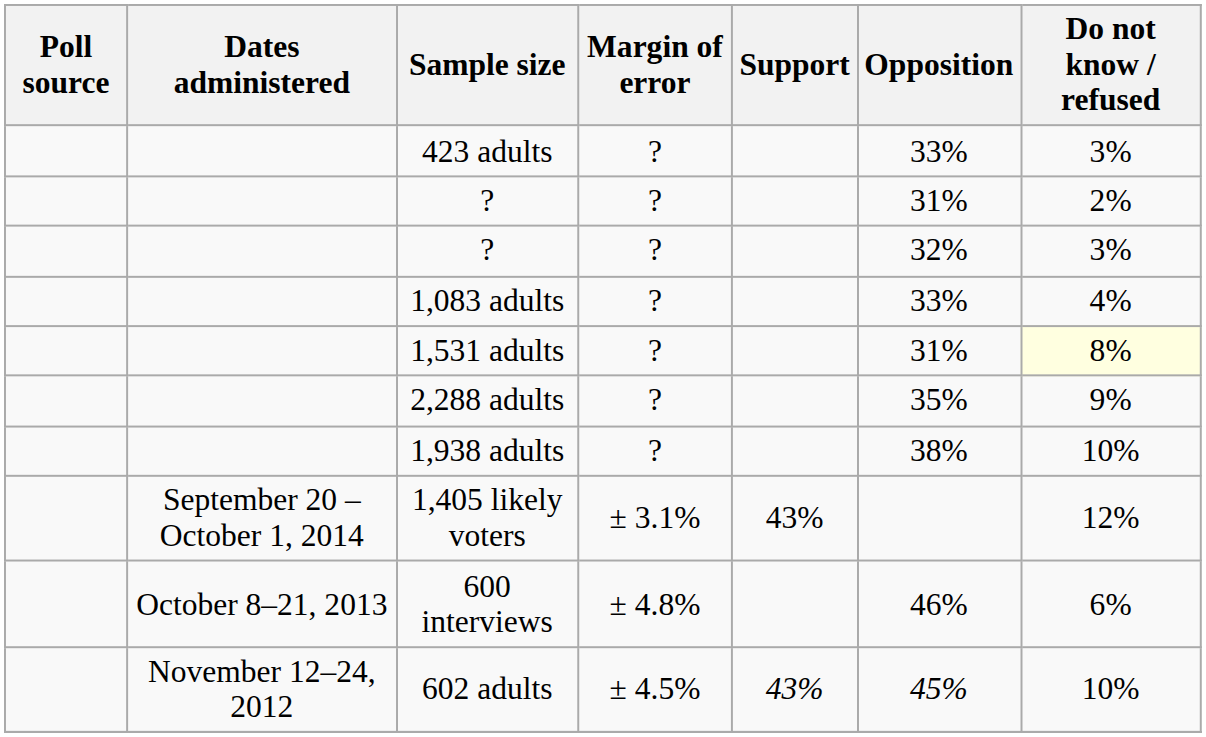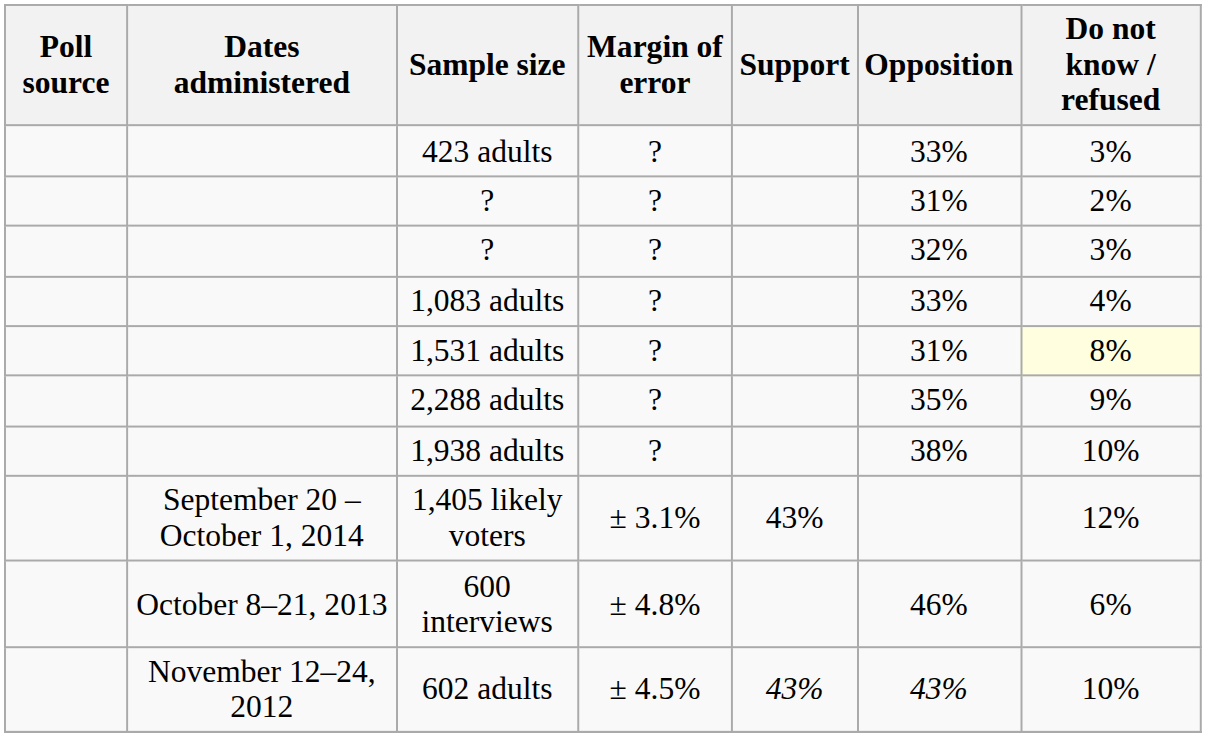 <table class="wikitable" style="text-align: center">
 <tr>
 <th>Poll source</th>
 <th>Dates administered</th>
 <th>Sample size</th>
 <th>Margin of error</th>
 <th>Support</th>
 <th>Opposition</th>
 <th>Do not know / refused</th>
 </tr>
 <tr>
 <td></td>
 <td></td>
 <td>423 adults</td>
 <td>?</td>
 <td></td>
 <td>33%</td>
 <td>3%</td>
 </tr>
 <tr>
 <td></td>
 <td></td>
 <td>?</td>
 <td>?</td>
 <td></td>
 <td>31%</td>
 <td>2%</td>
 </tr>
 <tr>
 <td></td>
 <td></td>
 <td>?</td>
 <td>?</td>
 <td></td>
 <td>32%</td>
 <td>3%</td>
 </tr>
 <tr>
 <td></td>
 <td></td>
 <td>1,083 adults</td>
 <td>?</td>
 <td></td>
 <td>33%</td>
 <td>4%</td>
 </tr>
 <tr>
 <td></td>
 <td></td>
 <td>1,531 adults</td>
 <td>?</td>
 <td></td>
 <td>31%</td>
 <td style="background: lightyellow;">8%</td>
 </tr>
 <tr>
 <td></td>
 <td></td>
 <td>2,288 adults</td>
 <td>?</td>
 <td></td>
 <td>35%</td>
 <td>9%</td>
 </tr>
 <tr>
 <td></td>
 <td></td>
 <td>1,938 adults</td>
 <td>?</td>
 <td></td>
 <td>38%</td>
 <td>10%</td>
 </tr>
 <tr>
 <td></td>
 <td>September 20 – October 1, 2014</td>
 <td>1,405 likely voters</td>
 <td>± 3.1%</td>
 <td>43%</td>
 <td></td>
 <td>12%</td>
 </tr>
 <tr>
 <td></td>
 <td>October 8–21, 2013</td>
 <td>600 interviews</td>
 <td>± 4.8%</td>
 <td></td>
 <td>46%</td>
 <td>6%</td>
 </tr>
 <tr>
 <td></td>
 <td>November 12–24, 2012</td>
 <td>602 adults</td>
 <td>± 4.5%</td>
 <td><em>43%</em></td>
-<td><em>45%</em></td>
+<td><em>43%</em></td>
 <td>10%</td>
 </tr>
 <tr>
 </tr>
 </table>
